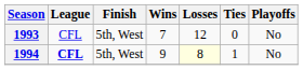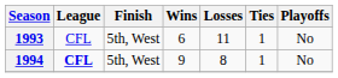 <table class="wikitable" style="text-align:center">
 <tr>
 <th><a href='#'>Season</a></th>
 <th>League</th>
 <th>Finish</th>
 <th>Wins</th>
 <th>Losses</th>
 <th>Ties</th>
 <th>Playoffs</th>
 </tr>
 <tr>
 <th><a href='#'>1993</a></th>
 <td><a href='#'>CFL</a></td>
 <td>5th, West</td>
-<td>7</td>
-<td>12</td>
-<td>0</td>
+<td>6</td>
+<td>11</td>
+<td>1</td>
 <td>No</td>
 </tr>
 <tr>
 <th><a href='#'>1994</a></th>
 <td><strong><a href='#'>CFL</a></strong></td>
 <td>5th, West</td>
 <td>9</td>
-<td style="background: lightyellow;">8</td>
+<td>8</td>
 <td>1</td>
 <td>No</td>
 </tr>
 <tr>
 </tr>
 </table>
